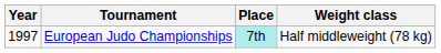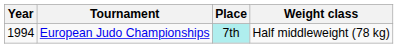 <table class=wikitable>
 <tr>
 <th>Year</th>
 <th>Tournament</th>
 <th>Place</th>
 <th>Weight class</th>
 </tr>
 <tr>
-<td>1997</td>
+<td>1994</td>
 <td><a href='#'>European Judo Championships</a></td>
 <td align="center" style="background: paleturquoise;">7th</td>
 <td>Half middleweight (78 kg)</td>
 </tr>
 </table>
